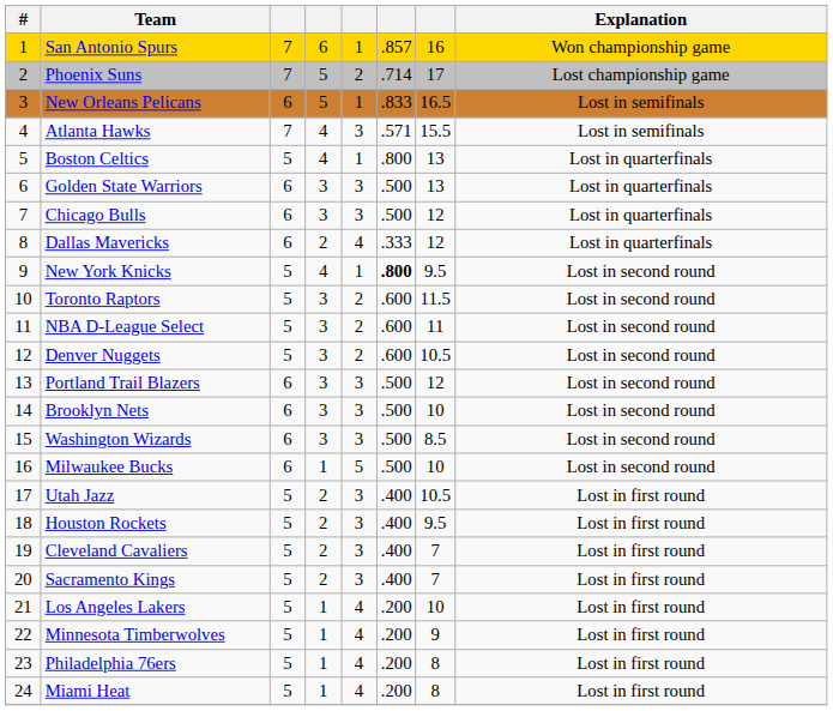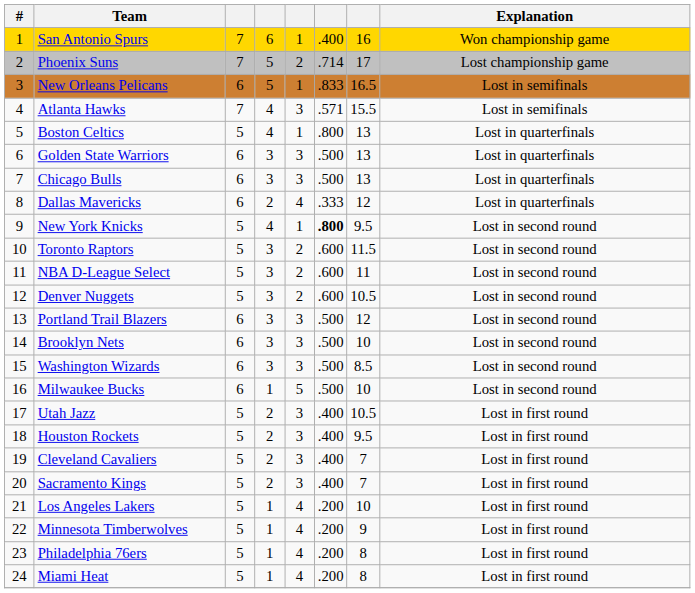 <table class="wikitable" style="text-align:center">
 <tr>
 <th width="25px">#</th>
 <th width="200px">Team</th>
 <th width="25px"></th>
 <th width="25px"></th>
 <th width="25px"></th>
 <th width="25px"></th>
 <th width="25px"></th>
 <th width="330px">Explanation</th>
 </tr>
 <tr style="background:gold;">
 <td>1</td>
 <td align="left"><a href='#'>San Antonio Spurs</a></td>
 <td>7</td>
 <td>6</td>
 <td>1</td>
-<td>.857</td>
+<td>.400</td>
 <td>16</td>
 <td>Won championship game</td>
 </tr>
 <tr style="background:silver;">
 <td>2</td>
 <td align="left"><a href='#'>Phoenix Suns</a></td>
 <td>7</td>
 <td>5</td>
 <td>2</td>
 <td>.714</td>
 <td>17</td>
 <td>Lost championship game</td>
 </tr>
 <tr style="background:#cd7f32;">
 <td>3</td>
 <td align="left"><a href='#'>New Orleans Pelicans</a></td>
 <td>6</td>
 <td>5</td>
 <td>1</td>
 <td>.833</td>
 <td>16.5</td>
 <td>Lost in semifinals</td>
 </tr>
 <tr>
 <td>4</td>
 <td align="left"><a href='#'>Atlanta Hawks</a></td>
 <td>7</td>
 <td>4</td>
 <td>3</td>
 <td>.571</td>
 <td>15.5</td>
 <td>Lost in semifinals</td>
 </tr>
 <tr>
 <td>5</td>
 <td align="left"><a href='#'>Boston Celtics</a></td>
 <td>5</td>
 <td>4</td>
 <td>1</td>
 <td>.800</td>
 <td>13</td>
 <td>Lost in quarterfinals</td>
 </tr>
 <tr>
 <td>6</td>
 <td align="left"><a href='#'>Golden State Warriors</a></td>
 <td>6</td>
 <td>3</td>
 <td>3</td>
 <td>.500</td>
 <td>13</td>
 <td>Lost in quarterfinals</td>
 </tr>
 <tr>
 <td>7</td>
 <td align="left"><a href='#'>Chicago Bulls</a></td>
 <td>6</td>
 <td>3</td>
 <td>3</td>
 <td>.500</td>
-<td>12</td>
+<td>13</td>
 <td>Lost in quarterfinals</td>
 </tr>
 <tr>
 <td>8</td>
 <td align="left"><a href='#'>Dallas Mavericks</a></td>
 <td>6</td>
 <td>2</td>
 <td>4</td>
 <td>.333</td>
 <td>12</td>
 <td>Lost in quarterfinals</td>
 </tr>
 <tr>
 <td>9</td>
 <td align="left"><a href='#'>New York Knicks</a></td>
 <td>5</td>
 <td>4</td>
 <td>1</td>
 <td><strong>.800</strong></td>
 <td>9.5</td>
 <td>Lost in second round</td>
 </tr>
 <tr>
 <td>10</td>
 <td align="left"><a href='#'>Toronto Raptors</a></td>
 <td>5</td>
 <td>3</td>
 <td>2</td>
 <td>.600</td>
 <td>11.5</td>
 <td>Lost in second round</td>
 </tr>
 <tr>
 <td>11</td>
 <td align="left"><a href='#'>NBA D-League Select</a></td>
 <td>5</td>
 <td>3</td>
 <td>2</td>
 <td>.600</td>
 <td>11</td>
 <td>Lost in second round</td>
 </tr>
 <tr>
 <td>12</td>
 <td align="left"><a href='#'>Denver Nuggets</a></td>
 <td>5</td>
 <td>3</td>
 <td>2</td>
 <td>.600</td>
 <td>10.5</td>
 <td>Lost in second round</td>
 </tr>
 <tr>
 <td>13</td>
 <td align="left"><a href='#'>Portland Trail Blazers</a></td>
 <td>6</td>
 <td>3</td>
 <td>3</td>
 <td>.500</td>
 <td>12</td>
 <td>Lost in second round</td>
 </tr>
 <tr>
 <td>14</td>
 <td align="left"><a href='#'>Brooklyn Nets</a></td>
 <td>6</td>
 <td>3</td>
 <td>3</td>
 <td>.500</td>
 <td>10</td>
 <td>Lost in second round</td>
 </tr>
 <tr>
 <td>15</td>
 <td align="left"><a href='#'>Washington Wizards</a></td>
 <td>6</td>
 <td>3</td>
 <td>3</td>
 <td>.500</td>
 <td>8.5</td>
 <td>Lost in second round</td>
 </tr>
 <tr>
 <td>16</td>
 <td align="left"><a href='#'>Milwaukee Bucks</a></td>
 <td>6</td>
 <td>1</td>
 <td>5</td>
 <td>.500</td>
 <td>10</td>
 <td>Lost in second round</td>
 </tr>
 <tr>
 <td>17</td>
 <td align="left"><a href='#'>Utah Jazz</a></td>
 <td>5</td>
 <td>2</td>
 <td>3</td>
 <td>.400</td>
 <td>10.5</td>
 <td>Lost in first round</td>
 </tr>
 <tr>
 <td>18</td>
 <td align="left"><a href='#'>Houston Rockets</a></td>
 <td>5</td>
 <td>2</td>
 <td>3</td>
 <td>.400</td>
 <td>9.5</td>
 <td>Lost in first round</td>
 </tr>
 <tr>
 <td>19</td>
 <td align="left"><a href='#'>Cleveland Cavaliers</a></td>
 <td>5</td>
 <td>2</td>
 <td>3</td>
 <td>.400</td>
 <td>7</td>
 <td>Lost in first round</td>
 </tr>
 <tr>
 <td>20</td>
 <td align="left"><a href='#'>Sacramento Kings</a></td>
 <td>5</td>
 <td>2</td>
 <td>3</td>
 <td>.400</td>
 <td>7</td>
 <td>Lost in first round</td>
 </tr>
 <tr>
 <td>21</td>
 <td align="left"><a href='#'>Los Angeles Lakers</a></td>
 <td>5</td>
 <td>1</td>
 <td>4</td>
 <td>.200</td>
 <td>10</td>
 <td>Lost in first round</td>
 </tr>
 <tr>
 <td>22</td>
 <td align="left"><a href='#'>Minnesota Timberwolves</a></td>
 <td>5</td>
 <td>1</td>
 <td>4</td>
 <td>.200</td>
 <td>9</td>
 <td>Lost in first round</td>
 </tr>
 <tr>
 <td>23</td>
 <td align="left"><a href='#'>Philadelphia 76ers</a></td>
 <td>5</td>
 <td>1</td>
 <td>4</td>
 <td>.200</td>
 <td>8</td>
 <td>Lost in first round</td>
 </tr>
 <tr>
 <td>24</td>
 <td align="left"><a href='#'>Miami Heat</a></td>
 <td>5</td>
 <td>1</td>
 <td>4</td>
 <td>.200</td>
 <td>8</td>
 <td>Lost in first round</td>
 </tr>
 <tr>
 </tr>
 </table>
